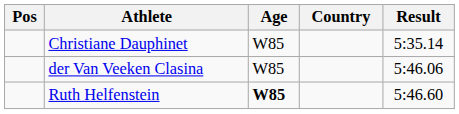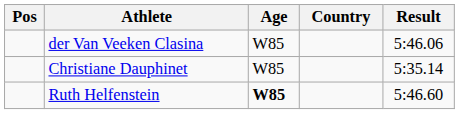 <table class="wikitable"  style="text-align:center; width:50%;">
 <tr>
 <th>Pos</th>
 <th>Athlete</th>
 <th>Age</th>
 <th>Country</th>
 <th>Result</th>
 </tr>
 <tr>
 <td align=center></td>
+<td align=left><a href='#'>der Van Veeken Clasina</a></td>
+<td align=left>W85</td>
+<td align=left></td>
+<td>5:46.06</td>
+</tr>
+<tr>
+<td align=center></td>
 <td align=left><a href='#'>Christiane Dauphinet</a></td>
 <td align=left>W85</td>
 <td align=left></td>
 <td>5:35.14</td>
-</tr>
-<tr>
-<td align=center></td>
-<td align=left><a href='#'>der Van Veeken Clasina</a></td>
-<td align=left>W85</td>
-<td align=left></td>
-<td>5:46.06</td>
 </tr>
 <tr>
 <td align=center></td>
 <td align=left><a href='#'>Ruth Helfenstein</a></td>
 <td align=left><strong>W85</strong></td>
 <td align=left></td>
 <td>5:46.60</td>
 </tr>
 </table>
